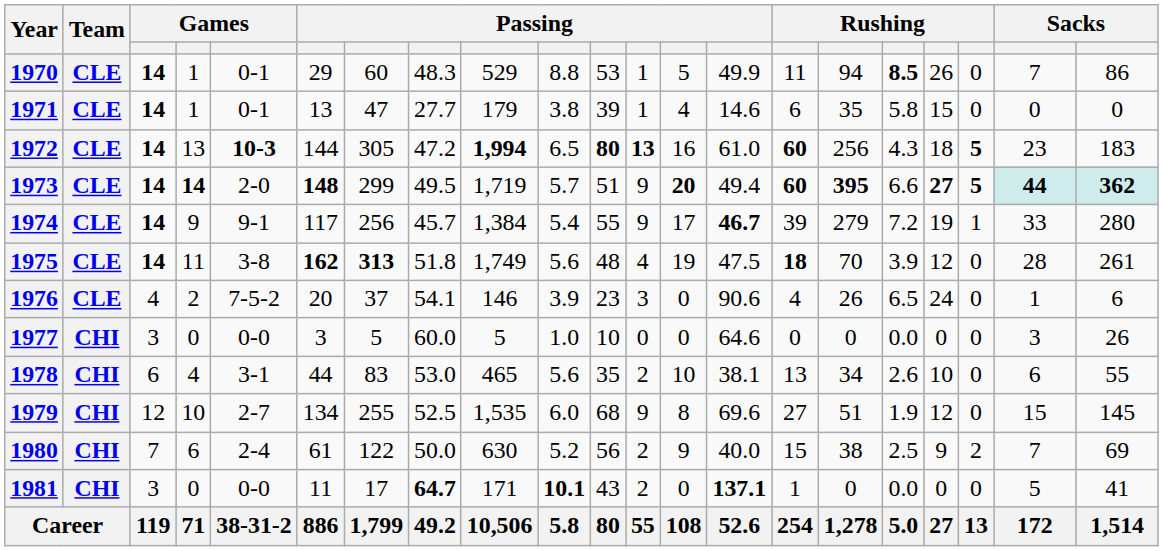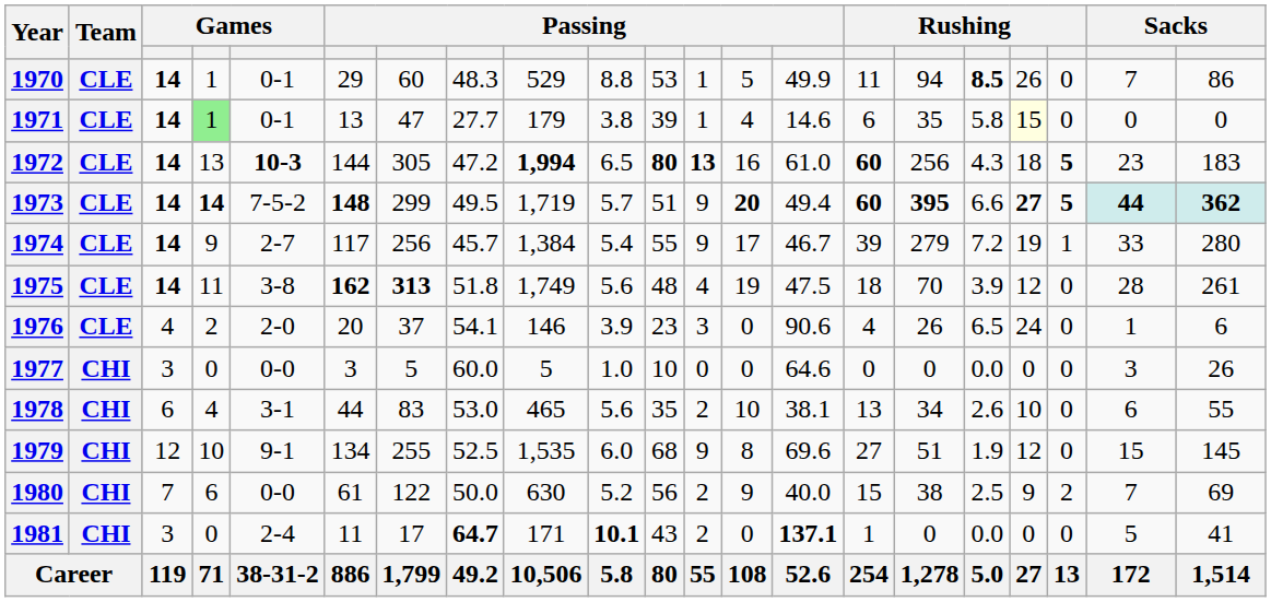 <table class="wikitable" style="text-align:center;">
 <tr>
 <th rowspan="2">Year</th>
 <th rowspan="2">Team</th>
 <th colspan="3">Games</th>
 <th colspan="9">Passing</th>
 <th colspan="5">Rushing</th>
 <th colspan="2">Sacks</th>
 </tr>
 <tr>
 <th></th>
 <th></th>
 <th></th>
 <th></th>
 <th></th>
 <th></th>
 <th></th>
 <th></th>
 <th></th>
 <th></th>
 <th></th>
 <th></th>
 <th></th>
 <th></th>
 <th></th>
 <th></th>
 <th></th>
 <th></th>
 <th></th>
 </tr>
 <tr>
 <th><a href='#'>1970</a></th>
 <th><a href='#'>CLE</a></th>
 <td><strong>14</strong></td>
 <td>1</td>
 <td>0-1</td>
 <td>29</td>
 <td>60</td>
 <td>48.3</td>
 <td>529</td>
 <td>8.8</td>
 <td>53</td>
 <td>1</td>
 <td>5</td>
 <td>49.9</td>
 <td>11</td>
 <td>94</td>
 <td><strong>8.5</strong></td>
 <td>26</td>
 <td>0</td>
 <td>7</td>
 <td>86</td>
 </tr>
 <tr>
 <th><a href='#'>1971</a></th>
 <th><a href='#'>CLE</a></th>
 <td><strong>14</strong></td>
-<td>1</td>
+<td style="background: lightgreen;">1</td>
 <td>0-1</td>
 <td>13</td>
 <td>47</td>
 <td>27.7</td>
 <td>179</td>
 <td>3.8</td>
 <td>39</td>
 <td>1</td>
 <td>4</td>
 <td>14.6</td>
 <td>6</td>
 <td>35</td>
 <td>5.8</td>
-<td>15</td>
+<td style="background: lightyellow;">15</td>
 <td>0</td>
 <td>0</td>
 <td>0</td>
 </tr>
 <tr>
 <th><a href='#'>1972</a></th>
 <th><a href='#'>CLE</a></th>
 <td><strong>14</strong></td>
 <td>13</td>
 <td><strong>10-3</strong></td>
 <td>144</td>
 <td>305</td>
 <td>47.2</td>
 <td><strong>1,994</strong></td>
 <td>6.5</td>
 <td><strong>80</strong></td>
 <td><strong>13</strong></td>
 <td>16</td>
 <td>61.0</td>
 <td><strong>60</strong></td>
 <td>256</td>
 <td>4.3</td>
 <td>18</td>
 <td><strong>5</strong></td>
 <td>23</td>
 <td>183</td>
 </tr>
 <tr>
 <th><a href='#'>1973</a></th>
 <th><a href='#'>CLE</a></th>
 <td><strong>14</strong></td>
 <td><strong>14</strong></td>
-<td>2-0</td>
+<td>7-5-2</td>
 <td><strong>148</strong></td>
 <td>299</td>
 <td>49.5</td>
 <td>1,719</td>
 <td>5.7</td>
 <td>51</td>
 <td>9</td>
 <td><strong>20</strong></td>
 <td>49.4</td>
 <td><strong>60</strong></td>
 <td><strong>395</strong></td>
 <td>6.6</td>
 <td><strong>27</strong></td>
 <td><strong>5</strong></td>
 <td style="background:#cfecec; width:3em;"><strong>44</strong></td>
 <td style="background:#cfecec; width:3em;"><strong>362</strong></td>
 </tr>
 <tr>
 <th><a href='#'>1974</a></th>
 <th><a href='#'>CLE</a></th>
 <td><strong>14</strong></td>
 <td>9</td>
-<td>9-1</td>
+<td>2-7</td>
 <td>117</td>
 <td>256</td>
 <td>45.7</td>
 <td>1,384</td>
 <td>5.4</td>
 <td>55</td>
 <td>9</td>
 <td>17</td>
-<td><strong>46.7</strong></td>
+<td>46.7</td>
 <td>39</td>
 <td>279</td>
 <td>7.2</td>
 <td>19</td>
 <td>1</td>
 <td>33</td>
 <td>280</td>
 </tr>
 <tr>
 <th><a href='#'>1975</a></th>
 <th><a href='#'>CLE</a></th>
 <td><strong>14</strong></td>
 <td>11</td>
 <td>3-8</td>
 <td><strong>162</strong></td>
 <td><strong>313</strong></td>
 <td>51.8</td>
 <td>1,749</td>
 <td>5.6</td>
 <td>48</td>
 <td>4</td>
 <td>19</td>
 <td>47.5</td>
-<td><strong>18</strong></td>
+<td>18</td>
 <td>70</td>
 <td>3.9</td>
 <td>12</td>
 <td>0</td>
 <td>28</td>
 <td>261</td>
 </tr>
 <tr>
 <th><a href='#'>1976</a></th>
 <th><a href='#'>CLE</a></th>
 <td>4</td>
 <td>2</td>
-<td>7-5-2</td>
+<td>2-0</td>
 <td>20</td>
 <td>37</td>
 <td>54.1</td>
 <td>146</td>
 <td>3.9</td>
 <td>23</td>
 <td>3</td>
 <td>0</td>
 <td>90.6</td>
 <td>4</td>
 <td>26</td>
 <td>6.5</td>
 <td>24</td>
 <td>0</td>
 <td>1</td>
 <td>6</td>
 </tr>
 <tr>
 <th><a href='#'>1977</a></th>
 <th><a href='#'>CHI</a></th>
 <td>3</td>
 <td>0</td>
 <td>0-0</td>
 <td>3</td>
 <td>5</td>
 <td>60.0</td>
 <td>5</td>
 <td>1.0</td>
 <td>10</td>
 <td>0</td>
 <td>0</td>
 <td>64.6</td>
 <td>0</td>
 <td>0</td>
 <td>0.0</td>
 <td>0</td>
 <td>0</td>
 <td>3</td>
 <td>26</td>
 </tr>
 <tr>
 <th><a href='#'>1978</a></th>
 <th><a href='#'>CHI</a></th>
 <td>6</td>
 <td>4</td>
 <td>3-1</td>
 <td>44</td>
 <td>83</td>
 <td>53.0</td>
 <td>465</td>
 <td>5.6</td>
 <td>35</td>
 <td>2</td>
 <td>10</td>
 <td>38.1</td>
 <td>13</td>
 <td>34</td>
 <td>2.6</td>
 <td>10</td>
 <td>0</td>
 <td>6</td>
 <td>55</td>
 </tr>
 <tr>
 <th><a href='#'>1979</a></th>
 <th><a href='#'>CHI</a></th>
 <td>12</td>
 <td>10</td>
-<td>2-7</td>
+<td>9-1</td>
 <td>134</td>
 <td>255</td>
 <td>52.5</td>
 <td>1,535</td>
 <td>6.0</td>
 <td>68</td>
 <td>9</td>
 <td>8</td>
 <td>69.6</td>
 <td>27</td>
 <td>51</td>
 <td>1.9</td>
 <td>12</td>
 <td>0</td>
 <td>15</td>
 <td>145</td>
 </tr>
 <tr>
 <th><a href='#'>1980</a></th>
 <th><a href='#'>CHI</a></th>
 <td>7</td>
 <td>6</td>
-<td>2-4</td>
+<td>0-0</td>
 <td>61</td>
 <td>122</td>
 <td>50.0</td>
 <td>630</td>
 <td>5.2</td>
 <td>56</td>
 <td>2</td>
 <td>9</td>
 <td>40.0</td>
 <td>15</td>
 <td>38</td>
 <td>2.5</td>
 <td>9</td>
 <td>2</td>
 <td>7</td>
 <td>69</td>
 </tr>
 <tr>
 <th><a href='#'>1981</a></th>
 <th><a href='#'>CHI</a></th>
 <td>3</td>
 <td>0</td>
-<td>0-0</td>
+<td>2-4</td>
 <td>11</td>
 <td>17</td>
 <td><strong>64.7</strong></td>
 <td>171</td>
 <td><strong>10.1</strong></td>
 <td>43</td>
 <td>2</td>
 <td>0</td>
 <td><strong>137.1</strong></td>
 <td>1</td>
 <td>0</td>
 <td>0.0</td>
 <td>0</td>
 <td>0</td>
 <td>5</td>
 <td>41</td>
 </tr>
 <tr>
 <th colspan="2">Career</th>
 <th>119</th>
 <th>71</th>
 <th>38-31-2</th>
 <th>886</th>
 <th>1,799</th>
 <th>49.2</th>
 <th>10,506</th>
 <th>5.8</th>
 <th>80</th>
 <th>55</th>
 <th>108</th>
 <th>52.6</th>
 <th>254</th>
 <th>1,278</th>
 <th>5.0</th>
 <th>27</th>
 <th>13</th>
 <th>172</th>
 <th>1,514</th>
 </tr>
 </table>
